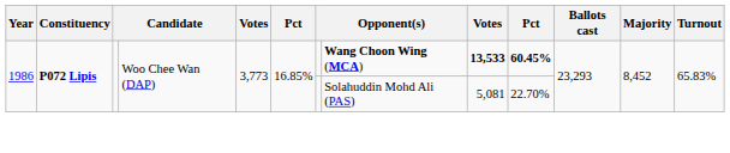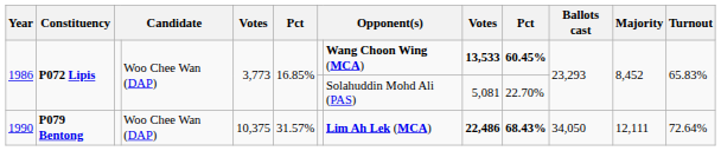 <table class="wikitable" style="margin:0.5em ; font-size:95%">
 <tr>
 <th>Year</th>
 <th>Constituency</th>
 <th colspan=2>Candidate</th>
 <th>Votes</th>
 <th>Pct</th>
 <th colspan=2>Opponent(s)</th>
 <th>Votes</th>
 <th>Pct</th>
 <th>Ballots cast</th>
 <th>Majority</th>
 <th>Turnout</th>
 </tr>
 <tr>
 <td rowspan=2><a href='#'>1986</a></td>
 <td rowspan=2><strong>P072 <a href='#'>Lipis</a></strong></td>
 <td rowspan=2 ></td>
 <td rowspan=2>Woo Chee Wan (<a href='#'>DAP</a>)</td>
 <td rowspan=2 align=right>3,773</td>
 <td rowspan=2>16.85%</td>
 <td></td>
 <td><strong>Wang Choon Wing</strong> (<a href='#'><strong>MCA</strong></a>)</td>
 <td align=right><strong>13,533</strong></td>
 <td><strong>60.45%</strong></td>
 <td rowspan=2>23,293</td>
 <td rowspan=2>8,452</td>
 <td rowspan=2>65.83%</td>
 </tr>
 <tr>
 <td></td>
 <td>Solahuddin Mohd Ali (<a href='#'>PAS</a>)</td>
 <td align=right>5,081</td>
 <td>22.70%</td>
 </tr>
+<tr>
+<td><a href='#'>1990</a></td>
+<td><strong>P079 <a href='#'>Bentong</a></strong></td>
+<td></td>
+<td>Woo Chee Wan (<a href='#'>DAP</a>)</td>
+<td align=right>10,375</td>
+<td>31.57%</td>
+<td></td>
+<td><strong><a href='#'>Lim Ah Lek</a></strong> (<a href='#'><strong>MCA</strong></a>)</td>
+<td align=right><strong>22,486</strong></td>
+<td><strong>68.43%</strong></td>
+<td>34,050</td>
+<td>12,111</td>
+<td>72.64%</td>
+</tr>
 </table>
